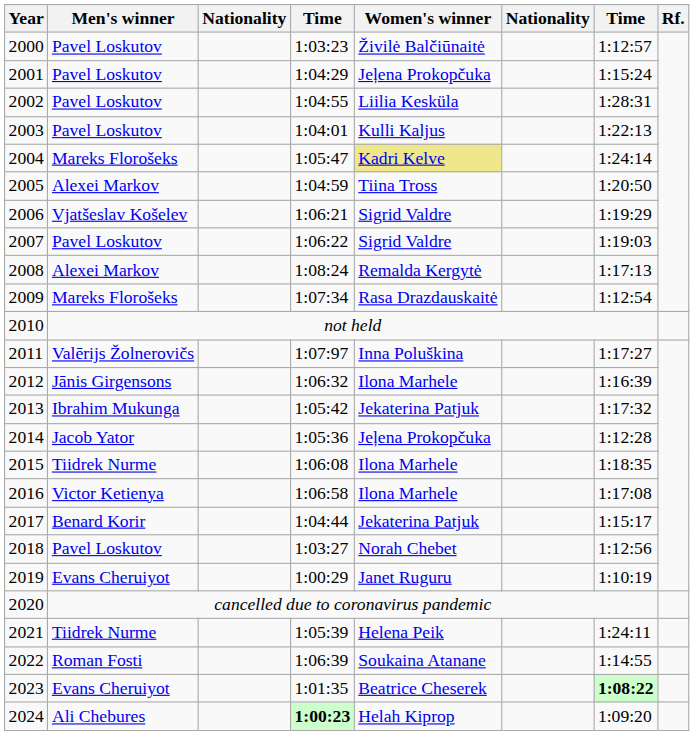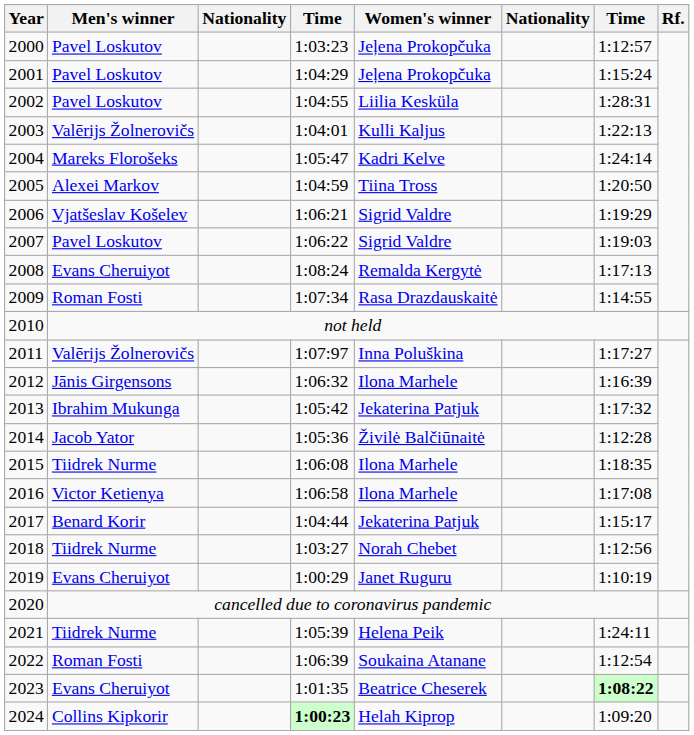 <table class="wikitable sortable">
 <tr>
 <th>Year</th>
 <th>Men's winner</th>
 <th>Nationality</th>
 <th>Time</th>
 <th>Women's winner</th>
 <th>Nationality</th>
 <th>Time</th>
 <th class="unsortable">Rf.</th>
 </tr>
 <tr>
 <td>2000</td>
 <td><a href='#'>Pavel Loskutov</a></td>
 <td></td>
 <td>1:03:23</td>
-<td><a href='#'>Živilė Balčiūnaitė</a></td>
+<td><a href='#'>Jeļena Prokopčuka</a></td>
 <td></td>
 <td>1:12:57</td>
 </tr>
 <tr>
 <td>2001</td>
 <td><a href='#'>Pavel Loskutov</a></td>
 <td></td>
 <td>1:04:29</td>
 <td><a href='#'>Jeļena Prokopčuka</a></td>
 <td></td>
 <td>1:15:24</td>
 </tr>
 <tr>
 <td>2002</td>
 <td><a href='#'>Pavel Loskutov</a></td>
 <td></td>
 <td>1:04:55</td>
 <td><a href='#'>Liilia Kesküla</a></td>
 <td></td>
 <td>1:28:31</td>
 </tr>
 <tr>
 <td>2003</td>
-<td><a href='#'>Pavel Loskutov</a></td>
+<td><a href='#'>Valērijs Žolnerovičs</a></td>
 <td></td>
 <td>1:04:01</td>
 <td><a href='#'>Kulli Kaljus</a></td>
 <td></td>
 <td>1:22:13</td>
 </tr>
 <tr>
 <td>2004</td>
 <td><a href='#'>Mareks Florošeks</a></td>
 <td></td>
 <td>1:05:47</td>
-<td style="background: khaki;"><a href='#'>Kadri Kelve</a></td>
+<td><a href='#'>Kadri Kelve</a></td>
 <td></td>
 <td>1:24:14</td>
 </tr>
 <tr>
 <td>2005</td>
 <td><a href='#'>Alexei Markov</a></td>
 <td></td>
 <td>1:04:59</td>
 <td><a href='#'>Tiina Tross</a></td>
 <td></td>
 <td>1:20:50</td>
 </tr>
 <tr>
 <td>2006</td>
 <td><a href='#'>Vjatšeslav Košelev</a></td>
 <td></td>
 <td>1:06:21</td>
 <td><a href='#'>Sigrid Valdre</a></td>
 <td></td>
 <td>1:19:29</td>
 </tr>
 <tr>
 <td>2007</td>
 <td><a href='#'>Pavel Loskutov</a></td>
 <td></td>
 <td>1:06:22</td>
 <td><a href='#'>Sigrid Valdre</a></td>
 <td></td>
 <td>1:19:03</td>
 </tr>
 <tr>
 <td>2008</td>
-<td><a href='#'>Alexei Markov</a></td>
+<td><a href='#'>Evans Cheruiyot</a></td>
 <td></td>
 <td>1:08:24</td>
 <td><a href='#'>Remalda Kergytė</a></td>
 <td></td>
 <td>1:17:13</td>
 </tr>
 <tr>
 <td>2009</td>
-<td><a href='#'>Mareks Florošeks</a></td>
+<td><a href='#'>Roman Fosti</a></td>
 <td></td>
 <td>1:07:34</td>
 <td><a href='#'>Rasa Drazdauskaitė</a></td>
 <td></td>
-<td>1:12:54</td>
+<td>1:14:55</td>
 </tr>
 <tr>
 <td>2010</td>
 <td colspan="6" align="center"><em>not held</em></td>
 <td></td>
 </tr>
 <tr>
 <td>2011</td>
 <td><a href='#'>Valērijs Žolnerovičs</a></td>
 <td></td>
 <td>1:07:97</td>
 <td><a href='#'>Inna Poluškina</a></td>
 <td></td>
 <td>1:17:27</td>
 </tr>
 <tr>
 <td>2012</td>
 <td><a href='#'>Jānis Girgensons</a></td>
 <td></td>
 <td>1:06:32</td>
 <td><a href='#'>Ilona Marhele</a></td>
 <td></td>
 <td>1:16:39</td>
 </tr>
 <tr>
 <td>2013</td>
 <td><a href='#'>Ibrahim Mukunga</a></td>
 <td></td>
 <td>1:05:42</td>
 <td><a href='#'>Jekaterina Patjuk</a></td>
 <td></td>
 <td>1:17:32</td>
 </tr>
 <tr>
 <td>2014</td>
 <td><a href='#'>Jacob Yator</a></td>
 <td></td>
 <td>1:05:36</td>
-<td><a href='#'>Jeļena Prokopčuka</a></td>
+<td><a href='#'>Živilė Balčiūnaitė</a></td>
 <td></td>
 <td>1:12:28</td>
 </tr>
 <tr>
 <td>2015</td>
 <td><a href='#'>Tiidrek Nurme</a></td>
 <td></td>
 <td>1:06:08</td>
 <td><a href='#'>Ilona Marhele</a></td>
 <td></td>
 <td>1:18:35</td>
 </tr>
 <tr>
 <td>2016</td>
 <td><a href='#'>Victor Ketienya</a></td>
 <td></td>
 <td>1:06:58</td>
 <td><a href='#'>Ilona Marhele</a></td>
 <td></td>
 <td>1:17:08</td>
 </tr>
 <tr>
 <td>2017</td>
 <td><a href='#'>Benard Korir</a></td>
 <td></td>
 <td>1:04:44</td>
 <td><a href='#'>Jekaterina Patjuk</a></td>
 <td></td>
 <td>1:15:17</td>
 </tr>
 <tr>
 <td>2018</td>
-<td><a href='#'>Pavel Loskutov</a></td>
+<td><a href='#'>Tiidrek Nurme</a></td>
 <td></td>
 <td>1:03:27</td>
 <td><a href='#'>Norah Chebet</a></td>
 <td></td>
 <td>1:12:56</td>
 </tr>
 <tr>
 <td>2019</td>
 <td><a href='#'>Evans Cheruiyot</a></td>
 <td></td>
 <td>1:00:29</td>
 <td><a href='#'>Janet Ruguru</a></td>
 <td></td>
 <td>1:10:19</td>
 </tr>
 <tr>
 <td>2020</td>
 <td colspan="6" align="center"><em>cancelled due to coronavirus pandemic</em></td>
 <td></td>
 </tr>
 <tr>
 <td>2021</td>
 <td><a href='#'>Tiidrek Nurme</a></td>
 <td></td>
 <td>1:05:39</td>
 <td><a href='#'>Helena Peik</a></td>
 <td></td>
 <td>1:24:11</td>
 <td></td>
 </tr>
 <tr>
 <td>2022</td>
 <td><a href='#'>Roman Fosti</a></td>
 <td></td>
 <td>1:06:39</td>
 <td><a href='#'>Soukaina Atanane</a></td>
 <td></td>
-<td>1:14:55</td>
+<td>1:12:54</td>
 <td></td>
 </tr>
 <tr>
 <td>2023</td>
 <td><a href='#'>Evans Cheruiyot</a></td>
 <td></td>
 <td>1:01:35</td>
 <td><a href='#'>Beatrice Cheserek</a></td>
 <td></td>
 <td bgcolor="#CCFFCC"><strong>1:08:22</strong></td>
 <td></td>
 </tr>
 <tr>
 <td>2024</td>
-<td><a href='#'>Ali Chebures</a></td>
+<td><a href='#'>Collins Kipkorir</a></td>
 <td></td>
 <td bgcolor="#CCFFCC"><strong>1:00:23</strong></td>
 <td><a href='#'>Helah Kiprop</a></td>
 <td></td>
 <td>1:09:20</td>
 <td></td>
 </tr>
 </table>
